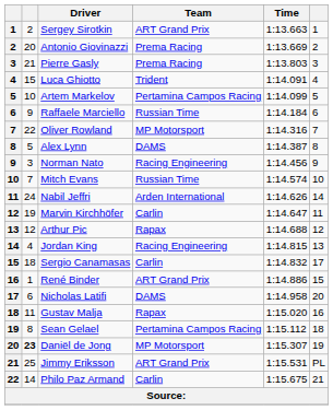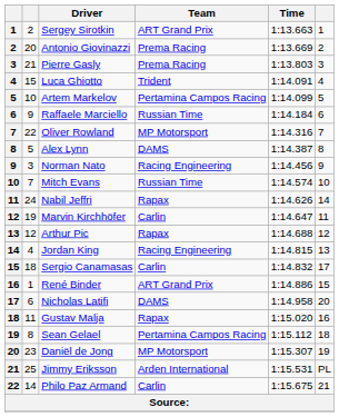 <table class="wikitable" style="font-size:85%">
 <tr>
 <th></th>
 <th></th>
 <th>Driver</th>
 <th>Team</th>
 <th>Time</th>
 <th></th>
 </tr>
 <tr>
 <th>1</th>
 <td align="center">2</td>
 <td> <a href='#'>Sergey Sirotkin</a></td>
 <td><a href='#'>ART Grand Prix</a></td>
 <td>1:13.663</td>
 <td>1</td>
 </tr>
 <tr>
 <th>2</th>
 <td align="center">20</td>
 <td> <a href='#'>Antonio Giovinazzi</a></td>
 <td><a href='#'>Prema Racing</a></td>
 <td>1:13.669</td>
 <td>2</td>
 </tr>
 <tr>
 <th>3</th>
 <td align="center">21</td>
 <td> <a href='#'>Pierre Gasly</a></td>
 <td><a href='#'>Prema Racing</a></td>
 <td>1:13.803</td>
 <td>3</td>
 </tr>
 <tr>
 <th>4</th>
 <td align="center">15</td>
 <td> <a href='#'>Luca Ghiotto</a></td>
 <td><a href='#'>Trident</a></td>
 <td>1:14.091</td>
 <td>4</td>
 </tr>
 <tr>
 <th>5</th>
 <td align="center">10</td>
 <td> <a href='#'>Artem Markelov</a></td>
 <td><a href='#'>Pertamina Campos Racing</a></td>
 <td>1:14.099</td>
 <td>5</td>
 </tr>
 <tr>
 <th>6</th>
 <td align="center">9</td>
 <td> <a href='#'>Raffaele Marciello</a></td>
 <td><a href='#'>Russian Time</a></td>
 <td>1:14.184</td>
 <td>6</td>
 </tr>
 <tr>
 <th>7</th>
 <td align="center">22</td>
 <td> <a href='#'>Oliver Rowland</a></td>
 <td><a href='#'>MP Motorsport</a></td>
 <td>1:14.316</td>
 <td>7</td>
 </tr>
 <tr>
 <th>8</th>
 <td align="center">5</td>
 <td> <a href='#'>Alex Lynn</a></td>
 <td><a href='#'>DAMS</a></td>
 <td>1:14.387</td>
 <td>8</td>
 </tr>
 <tr>
 <th>9</th>
 <td align="center">3</td>
 <td> <a href='#'>Norman Nato</a></td>
 <td><a href='#'>Racing Engineering</a></td>
 <td>1:14.456</td>
 <td>9</td>
 </tr>
 <tr>
 <th>10</th>
 <td align="center">7</td>
 <td> <a href='#'>Mitch Evans</a></td>
 <td><a href='#'>Russian Time</a></td>
 <td>1:14.574</td>
 <td>10</td>
 </tr>
 <tr>
 <th>11</th>
 <td align="center">24</td>
 <td> <a href='#'>Nabil Jeffri</a></td>
-<td><a href='#'>Arden International</a></td>
+<td><a href='#'>Rapax</a></td>
 <td>1:14.626</td>
 <td>14 </td>
 </tr>
 <tr>
 <th>12</th>
 <td align="center">19</td>
 <td> <a href='#'>Marvin Kirchhöfer</a></td>
 <td><a href='#'>Carlin</a></td>
 <td>1:14.647</td>
 <td>11</td>
 </tr>
 <tr>
 <th>13</th>
 <td align="center">12</td>
 <td> <a href='#'>Arthur Pic</a></td>
 <td><a href='#'>Rapax</a></td>
 <td>1:14.688</td>
 <td>12</td>
 </tr>
 <tr>
 <th>14</th>
 <td align="center">4</td>
 <td> <a href='#'>Jordan King</a></td>
 <td><a href='#'>Racing Engineering</a></td>
 <td>1:14.815</td>
 <td>13</td>
 </tr>
 <tr>
 <th>15</th>
 <td align="center">18</td>
 <td> <a href='#'>Sergio Canamasas</a></td>
 <td><a href='#'>Carlin</a></td>
 <td>1:14.832</td>
 <td>17 </td>
 </tr>
 <tr>
 <th>16</th>
 <td align="center">1</td>
 <td> <a href='#'>René Binder</a></td>
 <td><a href='#'>ART Grand Prix</a></td>
 <td>1:14.886</td>
 <td>15</td>
 </tr>
 <tr>
 <th>17</th>
 <td align="center">6</td>
 <td> <a href='#'>Nicholas Latifi</a></td>
 <td><a href='#'>DAMS</a></td>
 <td>1:14.958</td>
 <td>20 </td>
 </tr>
 <tr>
 <th>18</th>
 <td align="center">11</td>
 <td> <a href='#'>Gustav Malja</a></td>
 <td><a href='#'>Rapax</a></td>
 <td>1:15.020</td>
 <td>16</td>
 </tr>
 <tr>
 <th>19</th>
 <td align="center">8</td>
 <td> <a href='#'>Sean Gelael</a></td>
 <td><a href='#'>Pertamina Campos Racing</a></td>
 <td>1:15.112</td>
 <td>18</td>
 </tr>
 <tr>
 <th>20</th>
-<td align="center"><strong>23</strong></td>
+<td align="center">23</td>
 <td> <a href='#'>Daniël de Jong</a></td>
 <td><a href='#'>MP Motorsport</a></td>
 <td>1:15.307</td>
 <td>19</td>
 </tr>
 <tr>
 <th>21</th>
 <td align="center">25</td>
 <td> <a href='#'>Jimmy Eriksson</a></td>
-<td><a href='#'>ART Grand Prix</a></td>
+<td><a href='#'>Arden International</a></td>
 <td>1:15.531</td>
 <td>PL </td>
 </tr>
 <tr>
 <th>22</th>
 <td align="center">14</td>
 <td> <a href='#'>Philo Paz Armand</a></td>
 <td><a href='#'>Carlin</a></td>
 <td>1:15.675</td>
 <td>21</td>
 </tr>
 <tr>
 <th colspan="7">Source:</th>
 </tr>
 <tr>
 </tr>
 </table>
